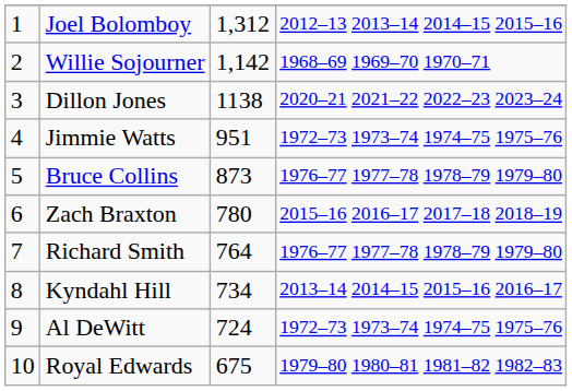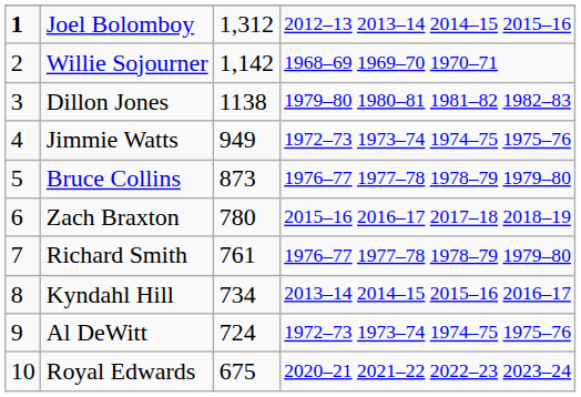 <table class="wikitable">
 <tr>
 </tr>
 <tr>
-<td>1</td>
+<td><strong>1</strong></td>
 <td><a href='#'>Joel Bolomboy</a></td>
 <td>1,312</td>
 <td style="font-size:80%;"><a href='#'>2012–13</a> <a href='#'>2013–14</a> <a href='#'>2014–15</a> <a href='#'>2015–16</a></td>
 </tr>
 <tr>
 <td>2</td>
 <td><a href='#'>Willie Sojourner</a></td>
 <td>1,142</td>
 <td style="font-size:80%;"><a href='#'>1968–69</a> <a href='#'>1969–70</a> <a href='#'>1970–71</a></td>
 </tr>
 <tr>
 <td>3</td>
 <td>Dillon Jones</td>
 <td>1138</td>
-<td style="font-size:80%;"><a href='#'>2020–21</a> <a href='#'>2021–22</a> <a href='#'>2022–23</a> <a href='#'>2023–24</a></td>
+<td style="font-size:80%;"><a href='#'>1979–80</a> <a href='#'>1980–81</a> <a href='#'>1981–82</a> <a href='#'>1982–83</a></td>
 </tr>
 <tr>
 <td>4</td>
 <td>Jimmie Watts</td>
-<td>951</td>
+<td>949</td>
 <td style="font-size:80%;"><a href='#'>1972–73</a> <a href='#'>1973–74</a> <a href='#'>1974–75</a> <a href='#'>1975–76</a></td>
 </tr>
 <tr>
 <td>5</td>
 <td><a href='#'>Bruce Collins</a></td>
 <td>873</td>
 <td style="font-size:80%;"><a href='#'>1976–77</a> <a href='#'>1977–78</a> <a href='#'>1978–79</a> <a href='#'>1979–80</a></td>
 </tr>
 <tr>
 <td>6</td>
 <td>Zach Braxton</td>
 <td>780</td>
 <td style="font-size:80%;"><a href='#'>2015–16</a> <a href='#'>2016–17</a> <a href='#'>2017–18</a> <a href='#'>2018–19</a></td>
 </tr>
 <tr>
 <td>7</td>
 <td>Richard Smith</td>
-<td>764</td>
+<td>761</td>
 <td style="font-size:80%;"><a href='#'>1976–77</a> <a href='#'>1977–78</a> <a href='#'>1978–79</a> <a href='#'>1979–80</a></td>
 </tr>
 <tr>
 <td>8</td>
 <td>Kyndahl Hill</td>
 <td>734</td>
 <td style="font-size:80%;"><a href='#'>2013–14</a> <a href='#'>2014–15</a> <a href='#'>2015–16</a> <a href='#'>2016–17</a></td>
 </tr>
 <tr>
 <td>9</td>
 <td>Al DeWitt</td>
 <td>724</td>
 <td style="font-size:80%;"><a href='#'>1972–73</a> <a href='#'>1973–74</a> <a href='#'>1974–75</a> <a href='#'>1975–76</a></td>
 </tr>
 <tr>
 <td>10</td>
 <td>Royal Edwards</td>
 <td>675</td>
-<td style="font-size:80%;"><a href='#'>1979–80</a> <a href='#'>1980–81</a> <a href='#'>1981–82</a> <a href='#'>1982–83</a></td>
+<td style="font-size:80%;"><a href='#'>2020–21</a> <a href='#'>2021–22</a> <a href='#'>2022–23</a> <a href='#'>2023–24</a></td>
 </tr>
 </table>
